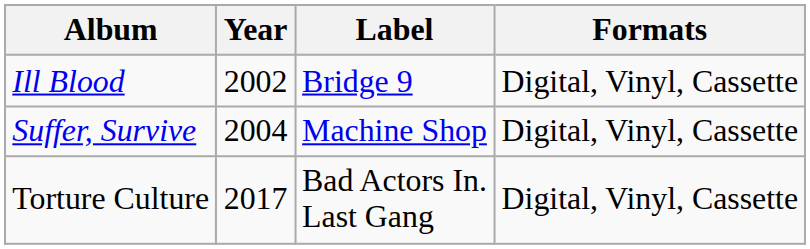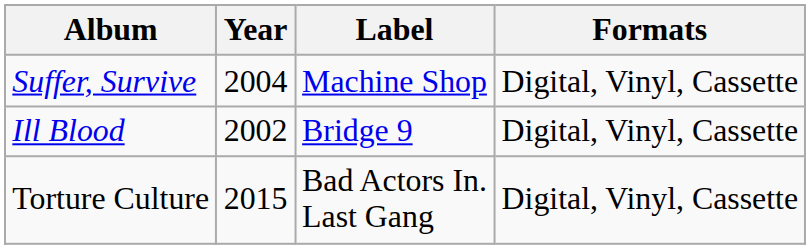 <table class="wikitable">
 <tr>
 <th>Album</th>
 <th>Year</th>
 <th>Label</th>
 <th>Formats</th>
 </tr>
 <tr>
+<td><em><a href='#'>Suffer, Survive</a></em></td>
+<td>2004</td>
+<td><a href='#'>Machine Shop</a></td>
+<td>Digital, Vinyl, Cassette</td>
+</tr>
+<tr>
 <td><em><a href='#'>Ill Blood</a></em></td>
 <td>2002</td>
 <td><a href='#'>Bridge 9</a></td>
 <td>Digital, Vinyl, Cassette</td>
 </tr>
 <tr>
-<td><em><a href='#'>Suffer, Survive</a></em></td>
-<td>2004</td>
-<td><a href='#'>Machine Shop</a></td>
-<td>Digital, Vinyl, Cassette</td>
-</tr>
-<tr>
 <td>Torture Culture</td>
-<td>2017</td>
+<td>2015</td>
 <td>Bad Actors In.<br>Last Gang</td>
 <td>Digital, Vinyl, Cassette</td>
 </tr>
 </table>
